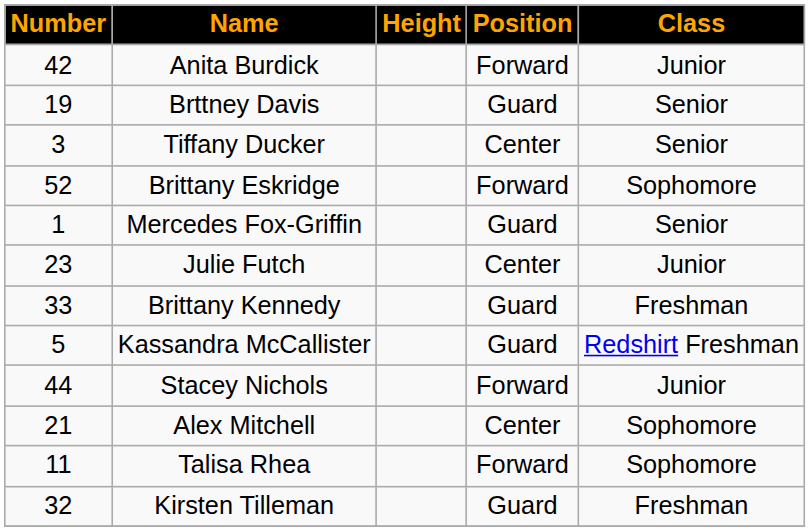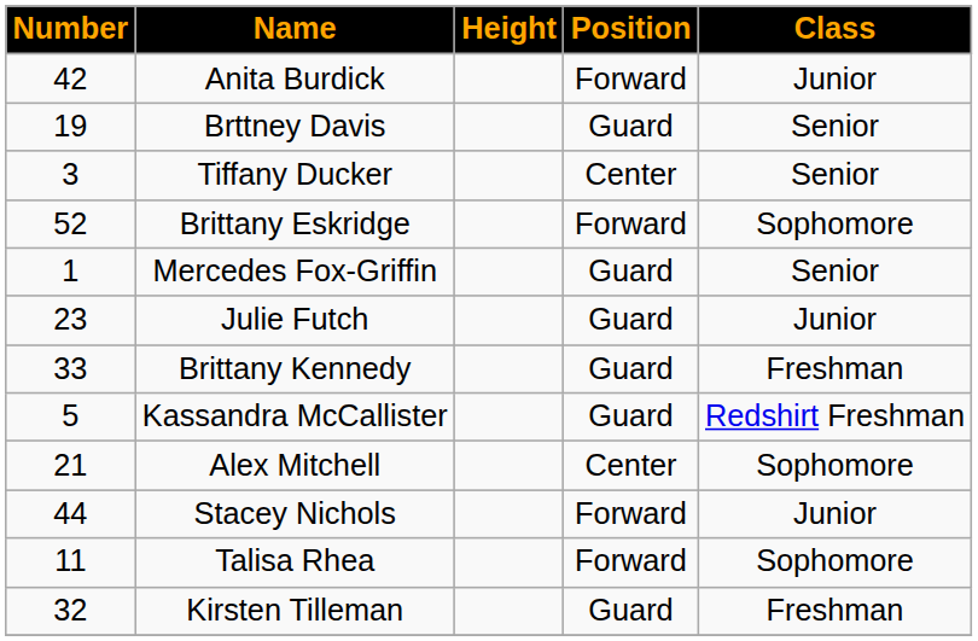 <table class="wikitable" style="text-align:center">
 <tr>
 <th style="background:black;color:orange;">Number</th>
 <th style="background:black;color:orange;">Name</th>
 <th style="background:black;color:orange;">Height</th>
 <th style="background:black;color:orange;">Position</th>
 <th style="background:black;color:orange;">Class</th>
 </tr>
 <tr>
 <td>42</td>
 <td>Anita Burdick</td>
 <td></td>
 <td>Forward</td>
 <td>Junior</td>
 </tr>
 <tr>
 <td>19</td>
 <td>Brttney Davis</td>
 <td></td>
 <td>Guard</td>
 <td>Senior</td>
 </tr>
 <tr>
 <td>3</td>
 <td>Tiffany Ducker</td>
 <td></td>
 <td>Center</td>
 <td>Senior</td>
 </tr>
 <tr>
 <td>52</td>
 <td>Brittany Eskridge</td>
 <td></td>
 <td>Forward</td>
 <td>Sophomore</td>
 </tr>
 <tr>
 <td>1</td>
 <td>Mercedes Fox-Griffin</td>
 <td></td>
 <td>Guard</td>
 <td>Senior</td>
 </tr>
 <tr>
 <td>23</td>
 <td>Julie Futch</td>
 <td></td>
-<td>Center</td>
+<td>Guard</td>
 <td>Junior</td>
 </tr>
 <tr>
 <td>33</td>
 <td>Brittany Kennedy</td>
 <td></td>
 <td>Guard</td>
 <td>Freshman</td>
 </tr>
 <tr>
 <td>5</td>
 <td>Kassandra McCallister</td>
 <td></td>
 <td>Guard</td>
 <td><a href='#'>Redshirt</a> Freshman</td>
 </tr>
 <tr>
+<td>21</td>
+<td>Alex Mitchell</td>
+<td></td>
+<td>Center</td>
+<td>Sophomore</td>
+</tr>
+<tr>
 <td>44</td>
 <td>Stacey Nichols</td>
 <td></td>
 <td>Forward</td>
 <td>Junior</td>
-</tr>
-<tr>
-<td>21</td>
-<td>Alex Mitchell</td>
-<td></td>
-<td>Center</td>
-<td>Sophomore</td>
 </tr>
 <tr>
 <td>11</td>
 <td>Talisa Rhea</td>
 <td></td>
 <td>Forward</td>
 <td>Sophomore</td>
 </tr>
 <tr>
 <td>32</td>
 <td>Kirsten Tilleman</td>
 <td></td>
 <td>Guard</td>
 <td>Freshman</td>
 </tr>
 <tr>
 </tr>
 </table>
